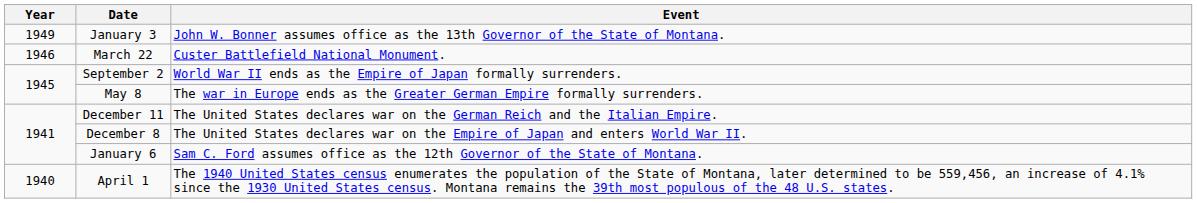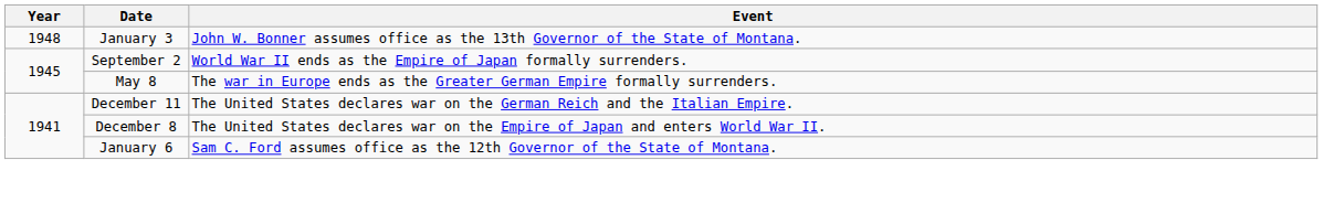 <table class="wikitable" style="width:100%;">
 <tr>
 <th style="width:6%">Year</th>
 <th style="width:8%">Date</th>
 <th style="width:86%">Event</th>
 </tr>
 <tr>
-<td align=center rowspan=1>1949</td>
+<td align=center rowspan=1>1948</td>
 <td align=center>January 3</td>
 <td><a href='#'>John W. Bonner</a> assumes office as the 13th <a href='#'>Governor of the State of Montana</a>.</td>
-</tr>
-<tr>
-<td align=center rowspan=1>1946</td>
-<td align=center>March 22</td>
-<td><a href='#'>Custer Battlefield National Monument</a>.</td>
 </tr>
 <tr>
 <td align=center rowspan=2>1945</td>
 <td align=center>September 2</td>
 <td><a href='#'>World War II</a> ends as the <a href='#'>Empire of Japan</a> formally surrenders.</td>
 </tr>
 <tr>
 <td align=center>May 8</td>
 <td>The <a href='#'>war in Europe</a> ends as the <a href='#'>Greater German Empire</a> formally surrenders.</td>
 </tr>
 <tr>
 <td align=center rowspan=3>1941</td>
 <td align=center>December 11</td>
 <td>The United States declares war on the <a href='#'>German Reich</a> and the <a href='#'>Italian Empire</a>.</td>
 </tr>
 <tr>
 <td align=center>December 8</td>
 <td>The United States declares war on the <a href='#'>Empire of Japan</a> and enters <a href='#'>World War II</a>.</td>
 </tr>
 <tr>
 <td align=center>January 6</td>
 <td><a href='#'>Sam C. Ford</a> assumes office as the 12th <a href='#'>Governor of the State of Montana</a>.</td>
 </tr>
-<tr>
-<td align=center rowspan=1>1940</td>
-<td align=center>April 1</td>
-<td>The <a href='#'>1940 United States census</a> enumerates the population of the State of Montana, later determined to be 559,456, an increase of 4.1% since the <a href='#'>1930 United States census</a>. Montana remains the <a href='#'>39th most populous of the 48 U.S. states</a>.</td>
-</tr>
 </table>
